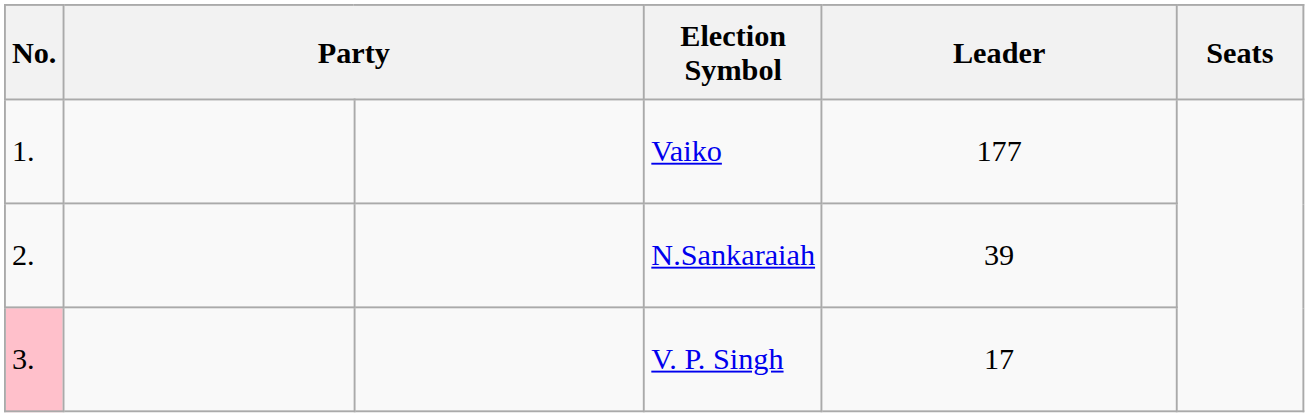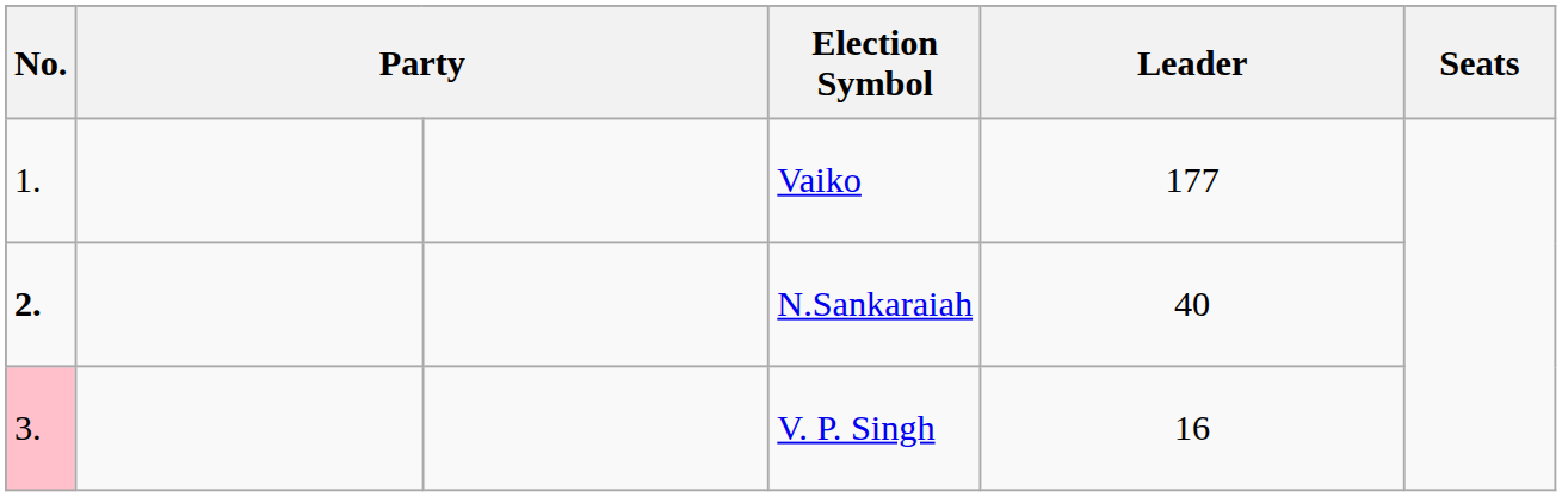 <table class="wikitable">
 <tr style="height: 50px;">
 <th>No.</th>
 <th scope="col" style="width:300px;"colspan="2">Party</th>
 <th scope="col" style="width:80px;">Election Symbol</th>
 <th scope="col" style="width:180px;">Leader</th>
 <th scope="col" style="width:60px;">Seats</th>
 </tr>
 <tr style="height: 55px;">
 <td>1.</td>
 <td></td>
 <td style="text-align:center;"></td>
 <td><a href='#'>Vaiko</a></td>
 <td style="text-align:center;">177</td>
 </tr>
 <tr style="height: 55px;">
-<td>2.</td>
+<td><strong>2.</strong></td>
 <td></td>
 <td style="text-align:center;"></td>
 <td><a href='#'>N.Sankaraiah</a></td>
-<td style="text-align:center;">39</td>
+<td style="text-align:center;">40</td>
 </tr>
 <tr style="height: 55px;">
 <td style="background: pink;">3.</td>
 <td></td>
 <td style="text-align:center;"></td>
 <td><a href='#'>V. P. Singh</a></td>
-<td style="text-align:center;">17</td>
+<td style="text-align:center;">16</td>
 </tr>
 </table>
